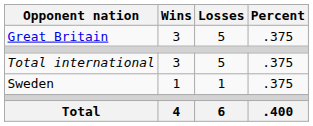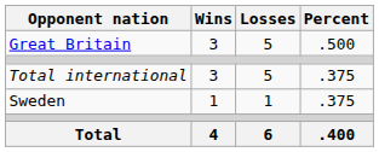 <table class=wikitable>
 <tr>
 <th>Opponent nation</th>
 <th>Wins</th>
 <th>Losses</th>
 <th>Percent</th>
 </tr>
 <tr align=center>
 <td align=left><a href='#'>Great Britain</a></td>
 <td>3</td>
 <td>5</td>
-<td>.375</td>
+<td>.500</td>
 </tr>
 <tr>
 <td colspan=4 bgcolor=lightgray></td>
 </tr>
 <tr align=center>
 <td align=left><em>Total international</em></td>
 <td>3</td>
 <td>5</td>
 <td>.375</td>
 </tr>
 <tr align=center>
 <td align=left>Sweden</td>
 <td>1</td>
 <td>1</td>
 <td>.375</td>
 </tr>
 <tr>
 <td colspan=4 bgcolor=lightgray></td>
 </tr>
 <tr>
 <th>Total</th>
 <th>4</th>
 <th>6</th>
 <th>.400</th>
 </tr>
 </table>
